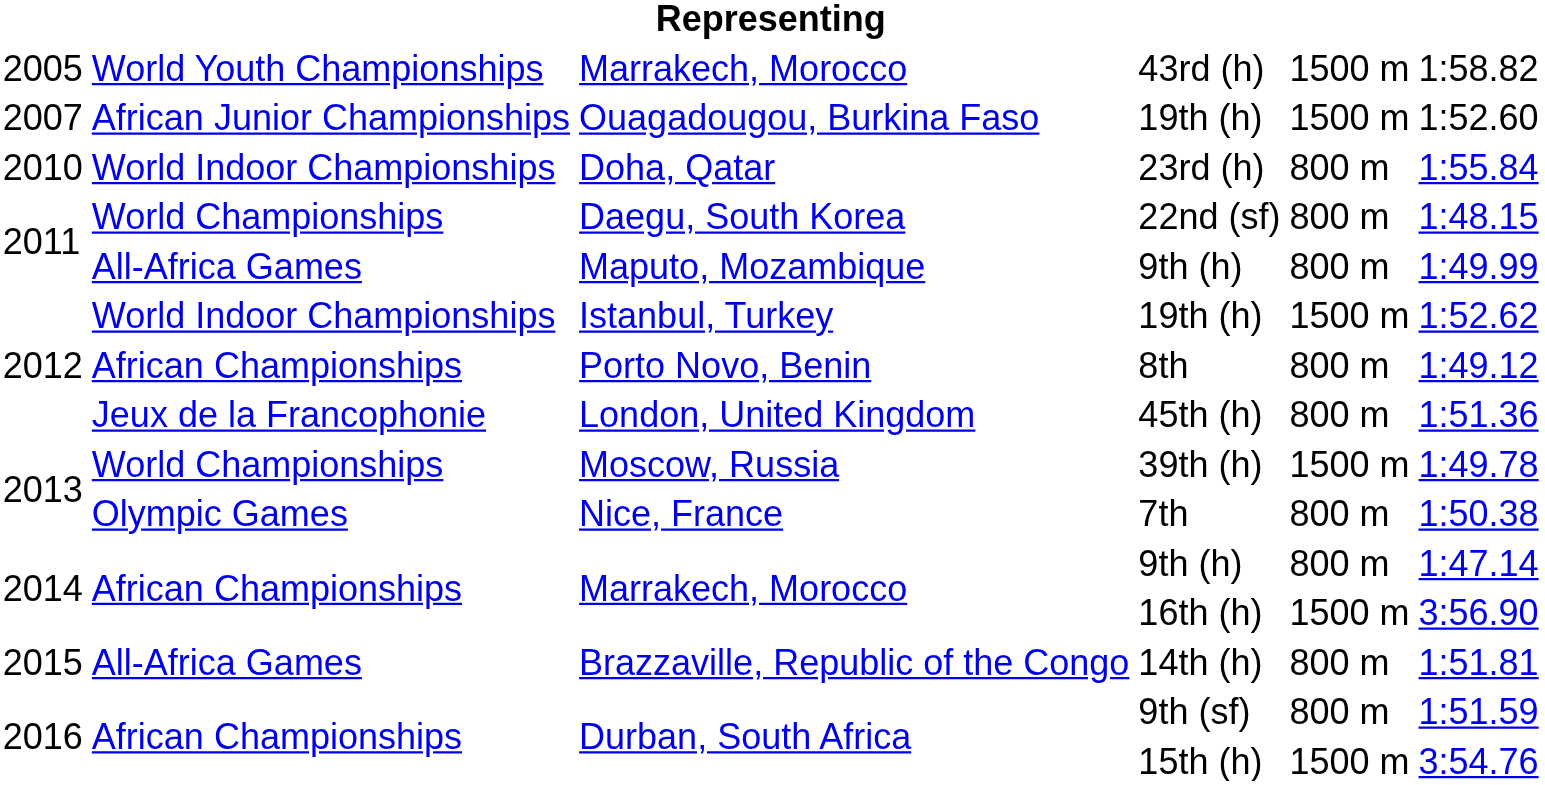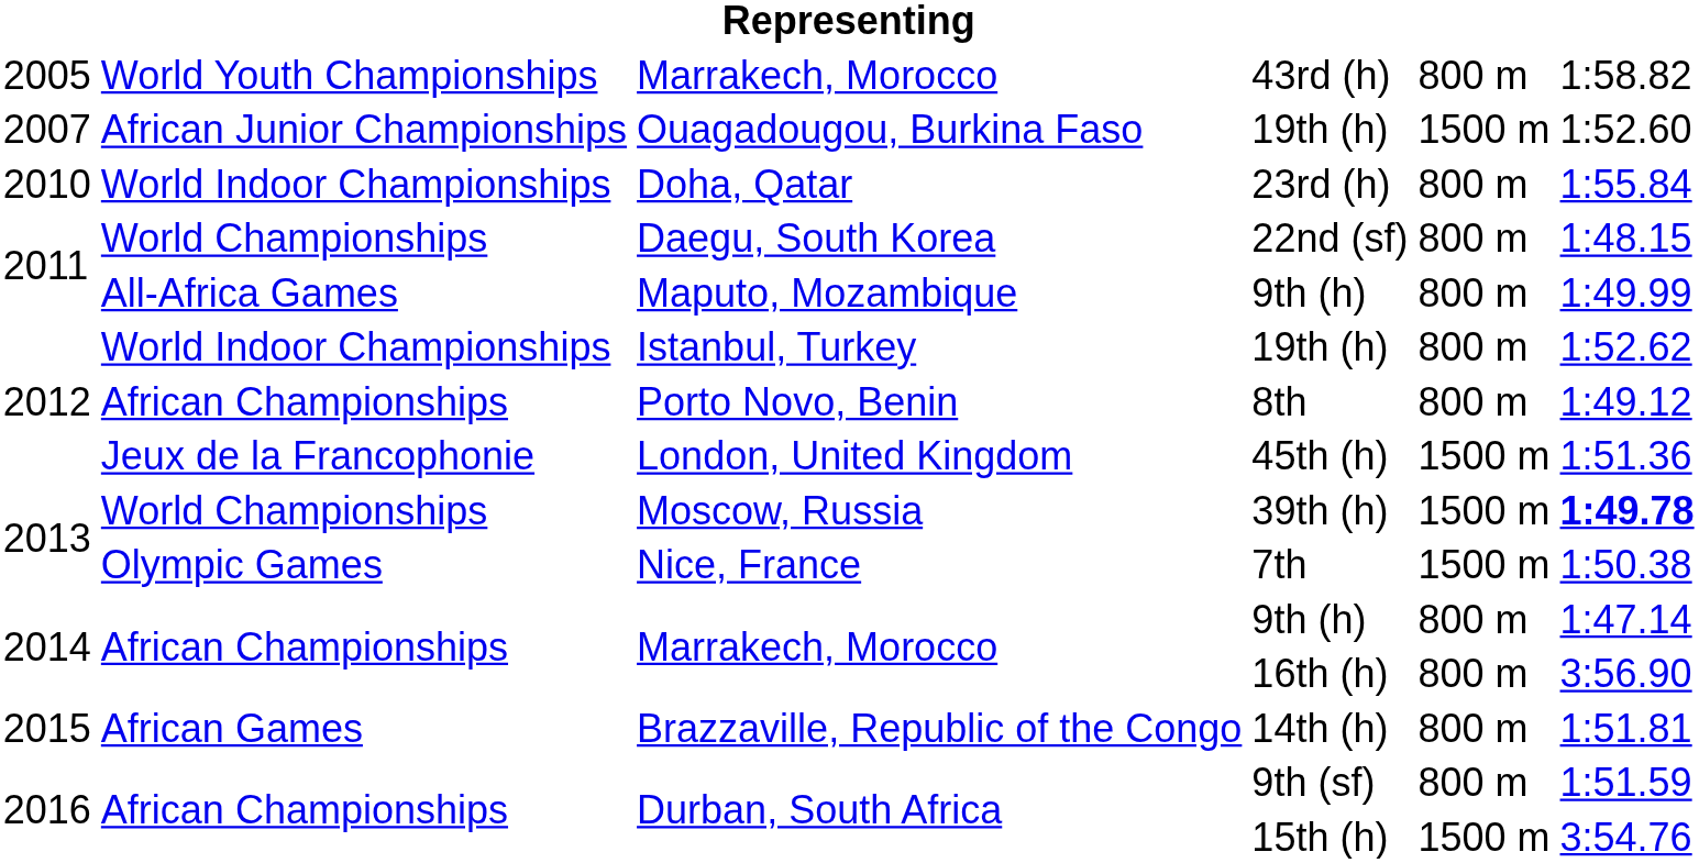 <table>
 <tr>
 <th colspan="6">Representing </th>
 </tr>
 <tr>
 <td>2005</td>
 <td><a href='#'>World Youth Championships</a></td>
 <td><a href='#'>Marrakech, Morocco</a></td>
 <td>43rd (h)</td>
-<td>1500 m</td>
+<td>800 m</td>
 <td>1:58.82</td>
 </tr>
 <tr>
 <td>2007</td>
 <td><a href='#'>African Junior Championships</a></td>
 <td><a href='#'>Ouagadougou, Burkina Faso</a></td>
 <td>19th (h)</td>
 <td>1500 m</td>
 <td>1:52.60</td>
 </tr>
 <tr>
 <td>2010</td>
 <td><a href='#'>World Indoor Championships</a></td>
 <td><a href='#'>Doha, Qatar</a></td>
 <td>23rd (h)</td>
 <td>800 m</td>
 <td><a href='#'>1:55.84</a></td>
 </tr>
 <tr>
 <td rowspan=2>2011</td>
 <td><a href='#'>World Championships</a></td>
 <td><a href='#'>Daegu, South Korea</a></td>
 <td>22nd (sf)</td>
 <td>800 m</td>
 <td><a href='#'>1:48.15</a></td>
 </tr>
 <tr>
 <td><a href='#'>All-Africa Games</a></td>
 <td><a href='#'>Maputo, Mozambique</a></td>
 <td>9th (h)</td>
 <td>800 m</td>
 <td><a href='#'>1:49.99</a></td>
 </tr>
 <tr>
 <td rowspan=3>2012</td>
 <td><a href='#'>World Indoor Championships</a></td>
 <td><a href='#'>Istanbul, Turkey</a></td>
 <td>19th (h)</td>
-<td>1500 m</td>
+<td>800 m</td>
 <td><a href='#'>1:52.62</a></td>
 </tr>
 <tr>
 <td><a href='#'>African Championships</a></td>
 <td><a href='#'>Porto Novo, Benin</a></td>
 <td>8th</td>
 <td>800 m</td>
 <td><a href='#'>1:49.12</a></td>
 </tr>
 <tr>
 <td><a href='#'>Jeux de la Francophonie</a></td>
 <td><a href='#'>London, United Kingdom</a></td>
 <td>45th (h)</td>
-<td>800 m</td>
+<td>1500 m</td>
 <td><a href='#'>1:51.36</a></td>
 </tr>
 <tr>
 <td rowspan=2>2013</td>
 <td><a href='#'>World Championships</a></td>
 <td><a href='#'>Moscow, Russia</a></td>
 <td>39th (h)</td>
 <td>1500 m</td>
-<td><a href='#'>1:49.78</a></td>
+<td><strong><a href='#'>1:49.78</a></strong></td>
 </tr>
 <tr>
 <td><a href='#'>Olympic Games</a></td>
 <td><a href='#'>Nice, France</a></td>
 <td>7th</td>
-<td>800 m</td>
+<td>1500 m</td>
 <td><a href='#'>1:50.38</a></td>
 </tr>
 <tr>
 <td rowspan=2>2014</td>
 <td rowspan=2><a href='#'>African Championships</a></td>
 <td rowspan=2><a href='#'>Marrakech, Morocco</a></td>
 <td>9th (h)</td>
 <td>800 m</td>
 <td><a href='#'>1:47.14</a></td>
 </tr>
 <tr>
 <td>16th (h)</td>
-<td>1500 m</td>
+<td>800 m</td>
 <td><a href='#'>3:56.90</a></td>
 </tr>
 <tr>
 <td>2015</td>
-<td><a href='#'>All-Africa Games</a></td>
+<td><a href='#'>African Games</a></td>
 <td><a href='#'>Brazzaville, Republic of the Congo</a></td>
 <td>14th (h)</td>
 <td>800 m</td>
 <td><a href='#'>1:51.81</a></td>
 </tr>
 <tr>
 <td rowspan=2>2016</td>
 <td rowspan=2><a href='#'>African Championships</a></td>
 <td rowspan=2><a href='#'>Durban, South Africa</a></td>
 <td>9th (sf)</td>
 <td>800 m</td>
 <td><a href='#'>1:51.59</a></td>
 </tr>
 <tr>
 <td>15th (h)</td>
 <td>1500 m</td>
 <td><a href='#'>3:54.76</a></td>
 </tr>
 </table>
